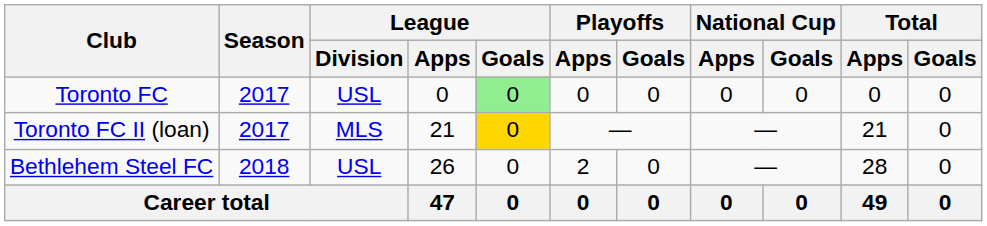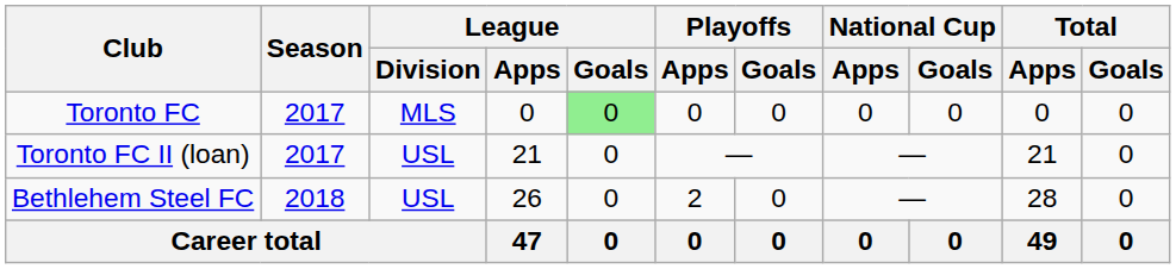 <table class="wikitable" style="text-align:center">
 <tr>
 <th rowspan=2>Club</th>
 <th rowspan=2>Season</th>
 <th colspan=3>League</th>
 <th colspan=2>Playoffs</th>
 <th colspan=2>National Cup</th>
 <th colspan=2>Total</th>
 </tr>
 <tr>
 <th>Division</th>
 <th>Apps</th>
 <th>Goals</th>
 <th>Apps</th>
 <th>Goals</th>
 <th>Apps</th>
 <th>Goals</th>
 <th>Apps</th>
 <th>Goals</th>
 </tr>
 <tr>
 <td><a href='#'>Toronto FC</a></td>
 <td><a href='#'>2017</a></td>
-<td><a href='#'>USL</a></td>
+<td><a href='#'>MLS</a></td>
 <td>0</td>
 <td style="background: lightgreen;">0</td>
 <td>0</td>
 <td>0</td>
 <td>0</td>
 <td>0</td>
 <td>0</td>
 <td>0</td>
 </tr>
 <tr>
 <td><a href='#'>Toronto FC II</a> (loan)</td>
 <td><a href='#'>2017</a></td>
-<td><a href='#'>MLS</a></td>
+<td><a href='#'>USL</a></td>
 <td>21</td>
-<td style="background: gold;">0</td>
+<td>0</td>
 <td colspan="2">—</td>
 <td colspan="2">—</td>
 <td>21</td>
 <td>0</td>
 </tr>
 <tr>
 <td><a href='#'>Bethlehem Steel FC</a></td>
 <td><a href='#'>2018</a></td>
 <td><a href='#'>USL</a></td>
 <td>26</td>
 <td>0</td>
 <td>2</td>
 <td>0</td>
 <td colspan="2">—</td>
 <td>28</td>
 <td>0</td>
 </tr>
 <tr>
 <th colspan="3">Career total</th>
 <th>47</th>
 <th>0</th>
 <th>0</th>
 <th>0</th>
 <th>0</th>
 <th>0</th>
 <th>49</th>
 <th>0</th>
 </tr>
 </table>
